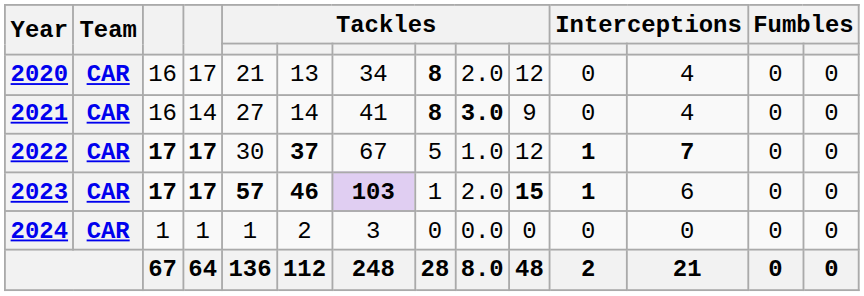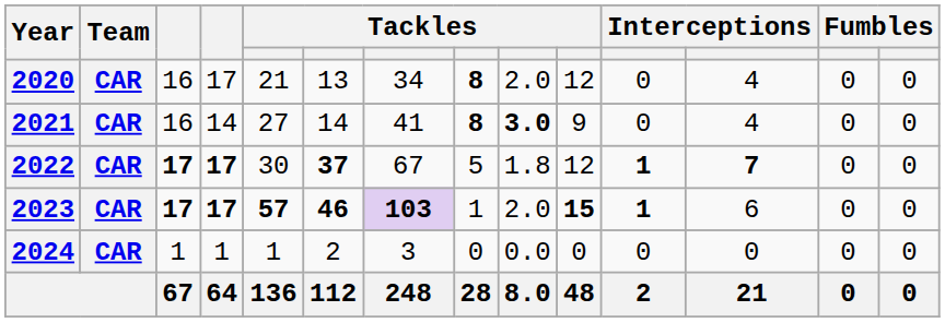 <table class="wikitable sortable" style="text-align:center;">
 <tr>
 <th rowspan="2">Year</th>
 <th rowspan="2">Team</th>
 <th rowspan="2"></th>
 <th rowspan="2"></th>
 <th colspan="6">Tackles</th>
 <th colspan="2">Interceptions</th>
 <th colspan="2">Fumbles</th>
 </tr>
 <tr>
 <th></th>
 <th></th>
 <th></th>
 <th></th>
 <th></th>
 <th></th>
 <th></th>
 <th></th>
 <th></th>
 <th></th>
 </tr>
 <tr>
 <th><a href='#'>2020</a></th>
 <th><a href='#'>CAR</a></th>
 <td>16</td>
 <td>17</td>
 <td>21</td>
 <td>13</td>
 <td>34</td>
 <td><strong>8</strong></td>
 <td>2.0</td>
 <td>12</td>
 <td>0</td>
 <td>4</td>
 <td>0</td>
 <td>0</td>
 </tr>
 <tr>
 <th><a href='#'>2021</a></th>
 <th><a href='#'>CAR</a></th>
 <td>16</td>
 <td>14</td>
 <td>27</td>
 <td>14</td>
 <td>41</td>
 <td><strong>8</strong></td>
 <td><strong>3.0</strong></td>
 <td>9</td>
 <td>0</td>
 <td>4</td>
 <td>0</td>
 <td>0</td>
 </tr>
 <tr>
 <th><a href='#'>2022</a></th>
 <th><a href='#'>CAR</a></th>
 <td><strong>17</strong></td>
 <td><strong>17</strong></td>
 <td>30</td>
 <td><strong>37</strong></td>
 <td>67</td>
 <td>5</td>
-<td>1.0</td>
+<td>1.8</td>
 <td>12</td>
 <td><strong>1</strong></td>
 <td><strong>7</strong></td>
 <td>0</td>
 <td>0</td>
 </tr>
 <tr>
 <th><a href='#'>2023</a></th>
 <th><a href='#'>CAR</a></th>
 <td><strong>17</strong></td>
 <td><strong>17</strong></td>
 <td><strong>57</strong></td>
 <td><strong>46</strong></td>
 <td style="background:#e0cef2; width:3em;"><strong>103</strong></td>
 <td>1</td>
 <td>2.0</td>
 <td><strong>15</strong></td>
 <td><strong>1</strong></td>
 <td>6</td>
 <td>0</td>
 <td>0</td>
 </tr>
 <tr>
 <th><a href='#'>2024</a></th>
 <th><a href='#'>CAR</a></th>
 <td>1</td>
 <td>1</td>
 <td>1</td>
 <td>2</td>
 <td>3</td>
 <td>0</td>
 <td>0.0</td>
 <td>0</td>
 <td>0</td>
 <td>0</td>
 <td>0</td>
 <td>0</td>
 </tr>
 <tr>
 <th colspan="2"></th>
 <th>67</th>
 <th>64</th>
 <th>136</th>
 <th>112</th>
 <th>248</th>
 <th>28</th>
 <th>8.0</th>
 <th>48</th>
 <th>2</th>
 <th>21</th>
 <th>0</th>
 <th>0</th>
 </tr>
 </table>
